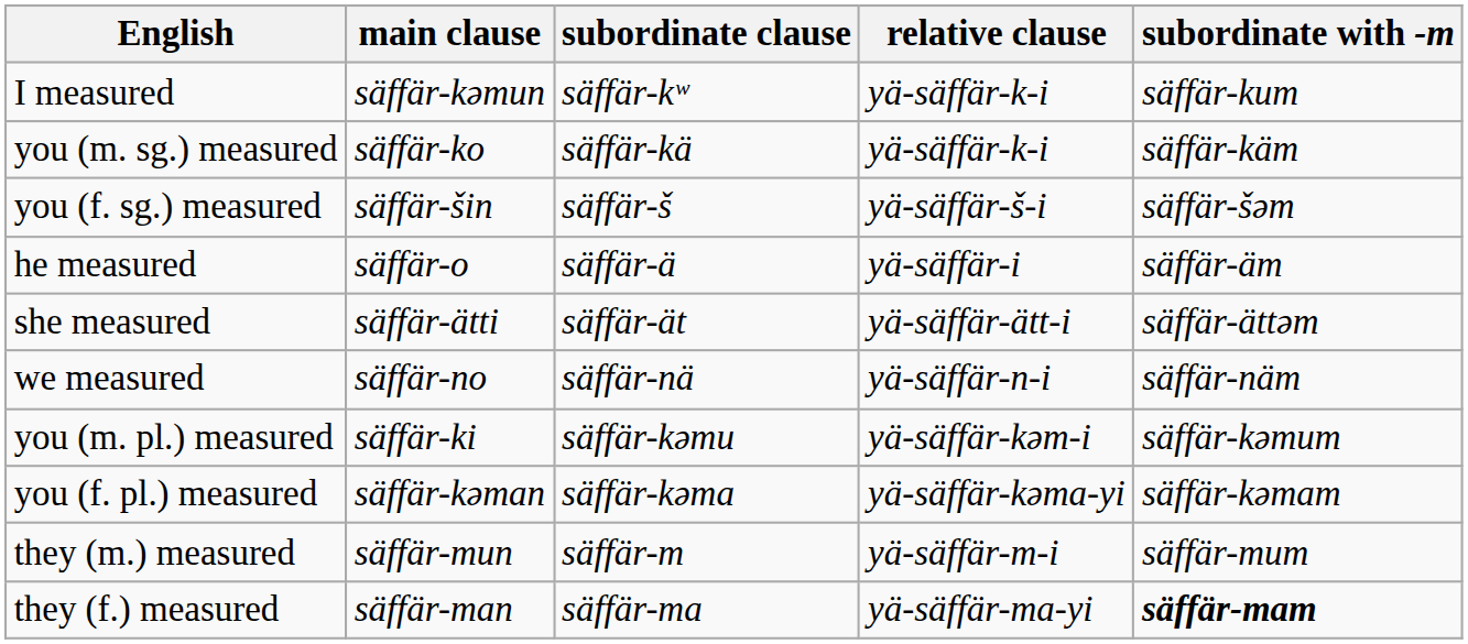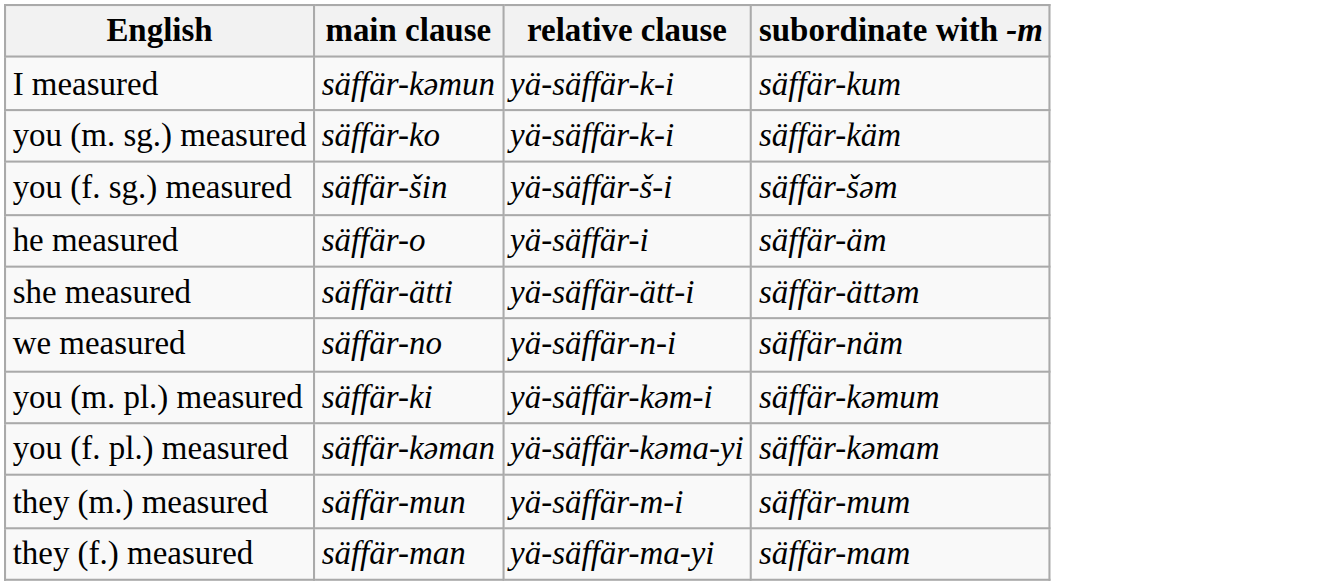 <table class="wikitable">
 <tr>
 <th>English</th>
 <th>main clause</th>
-<th>subordinate clause</th>
 <th>relative clause</th>
 <th>subordinate with <em>-m</em></th>
 </tr>
 <tr>
 <td>I measured</td>
 <td><em>säffär-kəmun</em></td>
-<td><em>säffär-kʷ</em></td>
 <td><em>yä-säffär-k-i</em></td>
 <td><em>säffär-kum</em></td>
 </tr>
 <tr>
 <td>you (m. sg.) measured</td>
 <td><em>säffär-ko</em></td>
-<td><em>säffär-kä</em></td>
 <td><em>yä-säffär-k-i</em></td>
 <td><em>säffär-käm</em></td>
 </tr>
 <tr>
 <td>you (f. sg.) measured</td>
 <td><em>säffär-šin</em></td>
-<td><em>säffär-š</em></td>
 <td><em>yä-säffär-š-i</em></td>
 <td><em>säffär-šəm</em></td>
 </tr>
 <tr>
 <td>he measured</td>
 <td><em>säffär-o</em></td>
-<td><em>säffär-ä</em></td>
 <td><em>yä-säffär-i</em></td>
 <td><em>säffär-äm</em></td>
 </tr>
 <tr>
 <td>she measured</td>
 <td><em>säffär-ätti</em></td>
-<td><em>säffär-ät</em></td>
 <td><em>yä-säffär-ätt-i</em></td>
 <td><em>säffär-ättəm</em></td>
 </tr>
 <tr>
 <td>we measured</td>
 <td><em>säffär-no</em></td>
-<td><em>säffär-nä</em></td>
 <td><em>yä-säffär-n-i</em></td>
 <td><em>säffär-näm</em></td>
 </tr>
 <tr>
 <td>you (m. pl.) measured</td>
 <td><em>säffär-ki</em></td>
-<td><em>säffär-kəmu</em></td>
 <td><em>yä-säffär-kəm-i</em></td>
 <td><em>säffär-kəmum</em></td>
 </tr>
 <tr>
 <td>you (f. pl.) measured</td>
 <td><em>säffär-kəman</em></td>
-<td><em>säffär-kəma</em></td>
 <td><em>yä-säffär-kəma-yi</em></td>
 <td><em>säffär-kəmam</em></td>
 </tr>
 <tr>
 <td>they (m.) measured</td>
 <td><em>säffär-mun</em></td>
-<td><em>säffär-m</em></td>
 <td><em>yä-säffär-m-i</em></td>
 <td><em>säffär-mum</em></td>
 </tr>
 <tr>
 <td>they (f.) measured</td>
 <td><em>säffär-man</em></td>
-<td><em>säffär-ma</em></td>
 <td><em>yä-säffär-ma-yi</em></td>
-<td><strong><em>säffär-mam</em></strong></td>
+<td><em>säffär-mam</em></td>
 </tr>
 </table>
